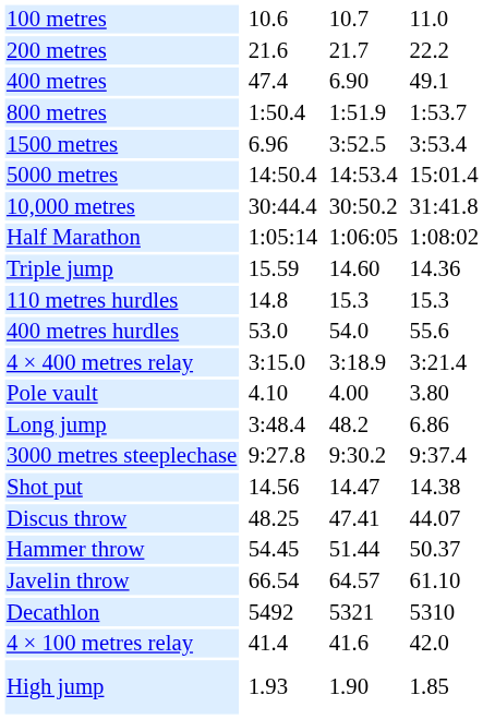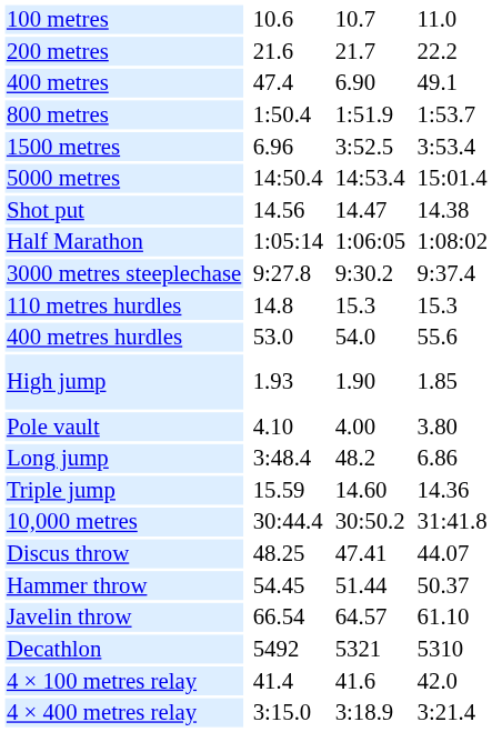 <table>
 <tr>
 <td bgcolor = DDEEFF><a href='#'>100 metres</a></td>
 <td></td>
 <td>10.6</td>
 <td></td>
 <td>10.7</td>
 <td></td>
 <td>11.0</td>
 </tr>
 <tr>
 <td bgcolor = DDEEFF><a href='#'>200 metres</a></td>
 <td></td>
 <td>21.6</td>
 <td></td>
 <td>21.7</td>
 <td></td>
 <td>22.2</td>
 </tr>
 <tr>
 <td bgcolor = DDEEFF><a href='#'>400 metres</a></td>
 <td></td>
 <td>47.4</td>
 <td></td>
 <td>6.90</td>
 <td></td>
 <td>49.1</td>
 </tr>
 <tr>
 <td bgcolor = DDEEFF><a href='#'>800 metres</a></td>
 <td></td>
 <td>1:50.4</td>
 <td></td>
 <td>1:51.9</td>
 <td></td>
 <td>1:53.7</td>
 </tr>
 <tr>
 <td bgcolor = DDEEFF><a href='#'>1500 metres</a></td>
 <td></td>
 <td>6.96</td>
 <td></td>
 <td>3:52.5</td>
 <td></td>
 <td>3:53.4</td>
 </tr>
 <tr>
 <td bgcolor = DDEEFF><a href='#'>5000 metres</a></td>
 <td></td>
 <td>14:50.4</td>
 <td></td>
 <td>14:53.4</td>
 <td></td>
 <td>15:01.4</td>
 </tr>
 <tr>
-<td bgcolor = DDEEFF><a href='#'>10,000 metres</a></td>
+<td bgcolor = DDEEFF><a href='#'>Shot put</a></td>
 <td></td>
-<td>30:44.4</td>
+<td>14.56</td>
 <td></td>
-<td>30:50.2</td>
+<td>14.47</td>
 <td></td>
-<td>31:41.8</td>
+<td>14.38</td>
 </tr>
 <tr>
 <td bgcolor = DDEEFF><a href='#'>Half Marathon</a></td>
 <td></td>
 <td>1:05:14</td>
 <td></td>
 <td>1:06:05</td>
 <td></td>
 <td>1:08:02</td>
 </tr>
 <tr>
-<td bgcolor = DDEEFF><a href='#'>Triple jump</a></td>
+<td bgcolor = DDEEFF><a href='#'>3000 metres steeplechase</a></td>
 <td></td>
-<td>15.59</td>
+<td>9:27.8</td>
 <td></td>
-<td>14.60</td>
+<td>9:30.2</td>
 <td></td>
-<td>14.36</td>
+<td>9:37.4</td>
 </tr>
 <tr>
 <td bgcolor = DDEEFF><a href='#'>110 metres hurdles</a></td>
 <td></td>
 <td>14.8</td>
 <td></td>
 <td>15.3</td>
 <td></td>
 <td>15.3</td>
 </tr>
 <tr>
 <td bgcolor = DDEEFF><a href='#'>400 metres hurdles</a></td>
 <td></td>
 <td>53.0</td>
 <td></td>
 <td>54.0</td>
 <td></td>
 <td>55.6</td>
 </tr>
 <tr>
-<td bgcolor = DDEEFF><a href='#'>4 × 400 metres relay</a></td>
+<td bgcolor = DDEEFF><a href='#'>High jump</a></td>
 <td></td>
-<td>3:15.0</td>
+<td>1.93</td>
 <td></td>
-<td>3:18.9</td>
-<td></td>
-<td>3:21.4</td>
+<td>1.90</td>
+<td><br><br></td>
+<td>1.85</td>
 </tr>
 <tr>
 <td bgcolor = DDEEFF><a href='#'>Pole vault</a></td>
 <td></td>
 <td>4.10</td>
 <td></td>
 <td>4.00</td>
 <td></td>
 <td>3.80</td>
 </tr>
 <tr>
 <td bgcolor = DDEEFF><a href='#'>Long jump</a></td>
 <td></td>
 <td>3:48.4</td>
 <td></td>
 <td>48.2</td>
 <td></td>
 <td>6.86</td>
 </tr>
 <tr>
-<td bgcolor = DDEEFF><a href='#'>3000 metres steeplechase</a></td>
+<td bgcolor = DDEEFF><a href='#'>Triple jump</a></td>
 <td></td>
-<td>9:27.8</td>
+<td>15.59</td>
 <td></td>
-<td>9:30.2</td>
+<td>14.60</td>
 <td></td>
-<td>9:37.4</td>
+<td>14.36</td>
 </tr>
 <tr>
-<td bgcolor = DDEEFF><a href='#'>Shot put</a></td>
+<td bgcolor = DDEEFF><a href='#'>10,000 metres</a></td>
 <td></td>
-<td>14.56</td>
+<td>30:44.4</td>
 <td></td>
-<td>14.47</td>
+<td>30:50.2</td>
 <td></td>
-<td>14.38</td>
+<td>31:41.8</td>
 </tr>
 <tr>
 <td bgcolor = DDEEFF><a href='#'>Discus throw</a></td>
 <td></td>
 <td>48.25</td>
 <td></td>
 <td>47.41</td>
 <td></td>
 <td>44.07</td>
 </tr>
 <tr>
 <td bgcolor = DDEEFF><a href='#'>Hammer throw</a></td>
 <td></td>
 <td>54.45</td>
 <td></td>
 <td>51.44</td>
 <td></td>
 <td>50.37</td>
 </tr>
 <tr>
 <td bgcolor = DDEEFF><a href='#'>Javelin throw</a></td>
 <td></td>
 <td>66.54</td>
 <td></td>
 <td>64.57</td>
 <td></td>
 <td>61.10</td>
 </tr>
 <tr>
 <td bgcolor = DDEEFF><a href='#'>Decathlon</a></td>
 <td></td>
 <td>5492</td>
 <td></td>
 <td>5321</td>
 <td></td>
 <td>5310</td>
 </tr>
 <tr>
 <td bgcolor = DDEEFF><a href='#'>4 × 100 metres relay</a></td>
 <td></td>
 <td>41.4</td>
 <td></td>
 <td>41.6</td>
 <td></td>
 <td>42.0</td>
 </tr>
 <tr>
-<td bgcolor = DDEEFF><a href='#'>High jump</a></td>
+<td bgcolor = DDEEFF><a href='#'>4 × 400 metres relay</a></td>
 <td></td>
-<td>1.93</td>
+<td>3:15.0</td>
 <td></td>
-<td>1.90</td>
-<td><br><br></td>
-<td>1.85</td>
+<td>3:18.9</td>
+<td></td>
+<td>3:21.4</td>
 </tr>
 </table>
